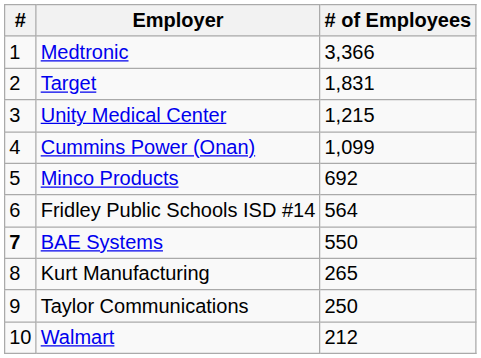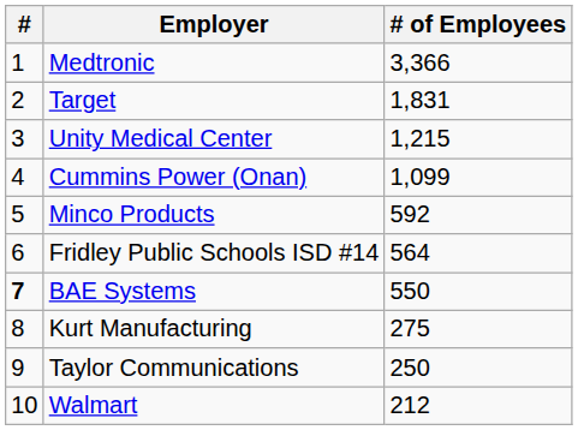 <table class="wikitable">
 <tr>
 <th>#</th>
 <th>Employer</th>
 <th># of Employees</th>
 </tr>
 <tr>
 <td>1</td>
 <td><a href='#'>Medtronic</a></td>
 <td>3,366</td>
 </tr>
 <tr>
 <td>2</td>
 <td><a href='#'>Target</a></td>
 <td>1,831</td>
 </tr>
 <tr>
 <td>3</td>
 <td><a href='#'>Unity Medical Center</a></td>
 <td>1,215</td>
 </tr>
 <tr>
 <td>4</td>
 <td><a href='#'>Cummins Power (Onan)</a></td>
 <td>1,099</td>
 </tr>
 <tr>
 <td>5</td>
 <td><a href='#'>Minco Products</a></td>
-<td>692</td>
+<td>592</td>
 </tr>
 <tr>
 <td>6</td>
 <td>Fridley Public Schools ISD #14</td>
 <td>564</td>
 </tr>
 <tr>
 <td><strong>7</strong></td>
 <td><a href='#'>BAE Systems</a></td>
 <td>550</td>
 </tr>
 <tr>
 <td>8</td>
 <td>Kurt Manufacturing</td>
-<td>265</td>
+<td>275</td>
 </tr>
 <tr>
 <td>9</td>
 <td>Taylor Communications</td>
 <td>250</td>
 </tr>
 <tr>
 <td>10</td>
 <td><a href='#'>Walmart</a></td>
 <td>212</td>
 </tr>
 </table>
